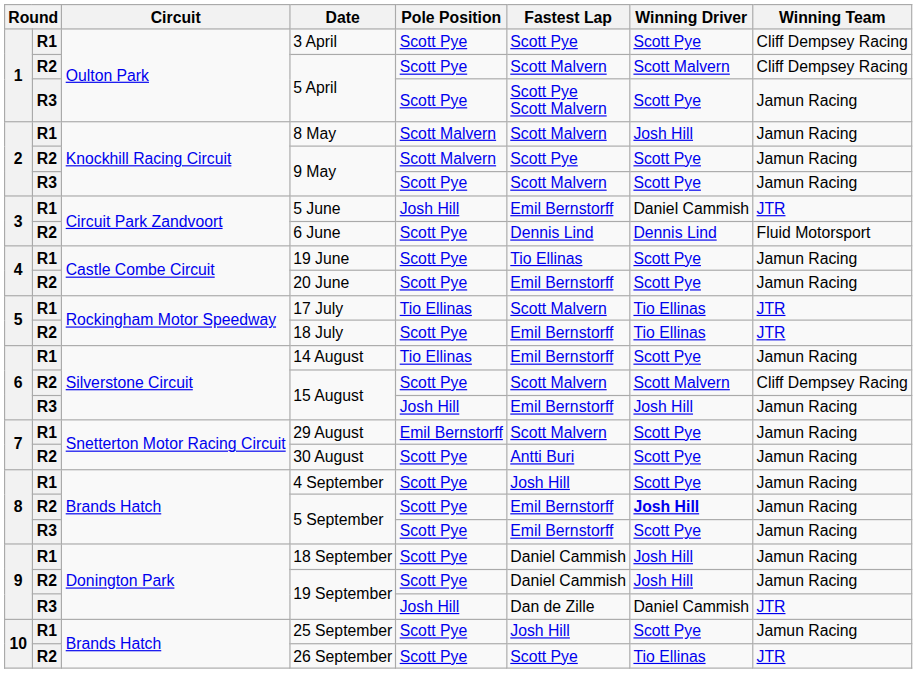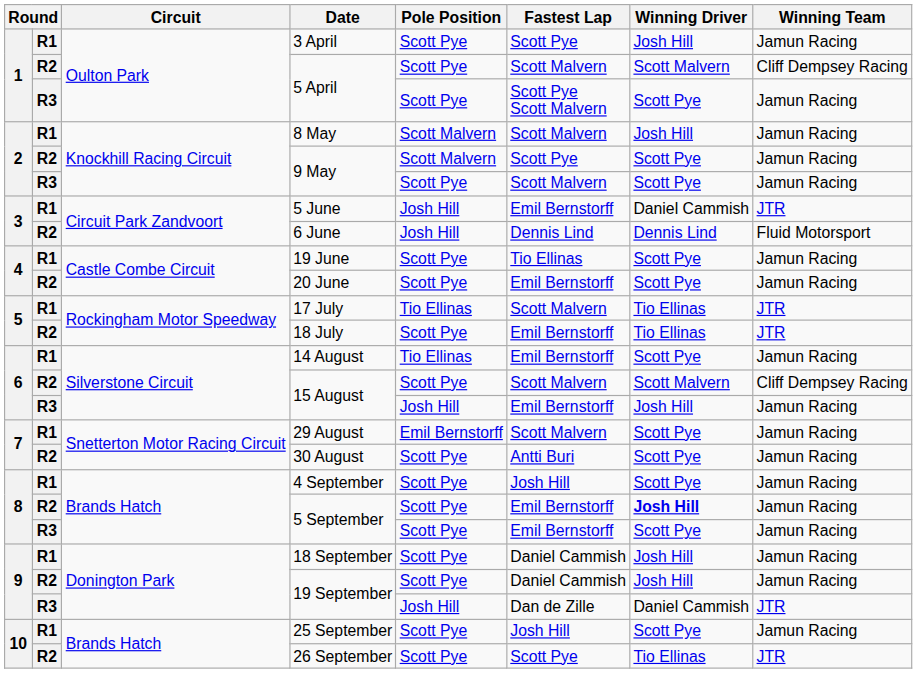 <table class="wikitable" style="font-size: 85%">
 <tr>
 <th colspan=2>Round</th>
 <th>Circuit</th>
 <th>Date</th>
 <th>Pole Position</th>
 <th>Fastest Lap</th>
 <th>Winning Driver</th>
 <th>Winning Team</th>
 </tr>
 <tr>
 <th rowspan=3>1</th>
 <th>R1</th>
 <td rowspan=3> <a href='#'>Oulton Park</a></td>
 <td>3 April</td>
 <td> <a href='#'>Scott Pye</a></td>
 <td> <a href='#'>Scott Pye</a></td>
-<td> <a href='#'>Scott Pye</a></td>
-<td> Cliff Dempsey Racing</td>
+<td> <a href='#'>Josh Hill</a></td>
+<td> Jamun Racing</td>
 </tr>
 <tr>
 <th>R2</th>
 <td rowspan=2>5 April</td>
 <td> <a href='#'>Scott Pye</a></td>
 <td> <a href='#'>Scott Malvern</a></td>
 <td> <a href='#'>Scott Malvern</a></td>
 <td> Cliff Dempsey Racing</td>
 </tr>
 <tr>
 <th>R3</th>
 <td> <a href='#'>Scott Pye</a></td>
 <td> <a href='#'>Scott Pye</a><br> <a href='#'>Scott Malvern</a></td>
 <td> <a href='#'>Scott Pye</a></td>
 <td> Jamun Racing</td>
 </tr>
 <tr>
 <th rowspan=3>2</th>
 <th>R1</th>
 <td rowspan=3> <a href='#'>Knockhill Racing Circuit</a></td>
 <td>8 May</td>
 <td> <a href='#'>Scott Malvern</a></td>
 <td> <a href='#'>Scott Malvern</a></td>
 <td> <a href='#'>Josh Hill</a></td>
 <td> Jamun Racing</td>
 </tr>
 <tr>
 <th>R2</th>
 <td rowspan=2>9 May</td>
 <td> <a href='#'>Scott Malvern</a></td>
 <td> <a href='#'>Scott Pye</a></td>
 <td> <a href='#'>Scott Pye</a></td>
 <td> Jamun Racing</td>
 </tr>
 <tr>
 <th>R3</th>
 <td> <a href='#'>Scott Pye</a></td>
 <td> <a href='#'>Scott Malvern</a></td>
 <td> <a href='#'>Scott Pye</a></td>
 <td> Jamun Racing</td>
 </tr>
 <tr>
 <th rowspan=2>3</th>
 <th>R1</th>
 <td rowspan=2> <a href='#'>Circuit Park Zandvoort</a></td>
 <td>5 June</td>
 <td> <a href='#'>Josh Hill</a></td>
 <td> <a href='#'>Emil Bernstorff</a></td>
 <td> Daniel Cammish</td>
 <td> <a href='#'>JTR</a></td>
 </tr>
 <tr>
 <th>R2</th>
 <td>6 June</td>
-<td> <a href='#'>Scott Pye</a></td>
+<td> <a href='#'>Josh Hill</a></td>
 <td> <a href='#'>Dennis Lind</a></td>
 <td> <a href='#'>Dennis Lind</a></td>
 <td> Fluid Motorsport</td>
 </tr>
 <tr>
 <th rowspan=2>4</th>
 <th>R1</th>
 <td rowspan=2> <a href='#'>Castle Combe Circuit</a></td>
 <td>19 June</td>
 <td> <a href='#'>Scott Pye</a></td>
 <td> <a href='#'>Tio Ellinas</a></td>
 <td> <a href='#'>Scott Pye</a></td>
 <td> Jamun Racing</td>
 </tr>
 <tr>
 <th>R2</th>
 <td>20 June</td>
 <td> <a href='#'>Scott Pye</a></td>
 <td> <a href='#'>Emil Bernstorff</a></td>
 <td> <a href='#'>Scott Pye</a></td>
 <td> Jamun Racing</td>
 </tr>
 <tr>
 <th rowspan=2>5</th>
 <th>R1</th>
 <td rowspan=2> <a href='#'>Rockingham Motor Speedway</a></td>
 <td>17 July</td>
 <td> <a href='#'>Tio Ellinas</a></td>
 <td> <a href='#'>Scott Malvern</a></td>
 <td> <a href='#'>Tio Ellinas</a></td>
 <td> <a href='#'>JTR</a></td>
 </tr>
 <tr>
 <th>R2</th>
 <td>18 July</td>
 <td> <a href='#'>Scott Pye</a></td>
 <td> <a href='#'>Emil Bernstorff</a></td>
 <td> <a href='#'>Tio Ellinas</a></td>
 <td> <a href='#'>JTR</a></td>
 </tr>
 <tr>
 <th rowspan=3>6</th>
 <th>R1</th>
 <td rowspan=3> <a href='#'>Silverstone Circuit</a></td>
 <td>14 August</td>
 <td> <a href='#'>Tio Ellinas</a></td>
 <td> <a href='#'>Emil Bernstorff</a></td>
 <td> <a href='#'>Scott Pye</a></td>
 <td> Jamun Racing</td>
 </tr>
 <tr>
 <th>R2</th>
 <td rowspan=2>15 August</td>
 <td> <a href='#'>Scott Pye</a></td>
 <td> <a href='#'>Scott Malvern</a></td>
 <td> <a href='#'>Scott Malvern</a></td>
 <td> Cliff Dempsey Racing</td>
 </tr>
 <tr>
 <th>R3</th>
 <td> <a href='#'>Josh Hill</a></td>
 <td> <a href='#'>Emil Bernstorff</a></td>
 <td> <a href='#'>Josh Hill</a></td>
 <td> Jamun Racing</td>
 </tr>
 <tr>
 <th rowspan=2>7</th>
 <th>R1</th>
 <td rowspan=2> <a href='#'>Snetterton Motor Racing Circuit</a></td>
 <td>29 August</td>
 <td> <a href='#'>Emil Bernstorff</a></td>
 <td> <a href='#'>Scott Malvern</a></td>
 <td> <a href='#'>Scott Pye</a></td>
 <td> Jamun Racing</td>
 </tr>
 <tr>
 <th>R2</th>
 <td>30 August</td>
 <td> <a href='#'>Scott Pye</a></td>
 <td> <a href='#'>Antti Buri</a></td>
 <td> <a href='#'>Scott Pye</a></td>
 <td> Jamun Racing</td>
 </tr>
 <tr>
 <th rowspan=3>8</th>
 <th>R1</th>
 <td rowspan=3> <a href='#'>Brands Hatch</a></td>
 <td>4 September</td>
 <td> <a href='#'>Scott Pye</a></td>
 <td> <a href='#'>Josh Hill</a></td>
 <td> <a href='#'>Scott Pye</a></td>
 <td> Jamun Racing</td>
 </tr>
 <tr>
 <th>R2</th>
 <td rowspan=2>5 September</td>
 <td> <a href='#'>Scott Pye</a></td>
 <td> <a href='#'>Emil Bernstorff</a></td>
 <td><strong> <a href='#'>Josh Hill</a></strong></td>
 <td> Jamun Racing</td>
 </tr>
 <tr>
 <th>R3</th>
 <td> <a href='#'>Scott Pye</a></td>
 <td> <a href='#'>Emil Bernstorff</a></td>
 <td> <a href='#'>Scott Pye</a></td>
 <td> Jamun Racing</td>
 </tr>
 <tr>
 <th rowspan=3>9</th>
 <th>R1</th>
 <td rowspan=3> <a href='#'>Donington Park</a></td>
 <td>18 September</td>
 <td> <a href='#'>Scott Pye</a></td>
 <td> Daniel Cammish</td>
 <td> <a href='#'>Josh Hill</a></td>
 <td> Jamun Racing</td>
 </tr>
 <tr>
 <th>R2</th>
 <td rowspan=2>19 September</td>
 <td> <a href='#'>Scott Pye</a></td>
 <td> Daniel Cammish</td>
 <td> <a href='#'>Josh Hill</a></td>
 <td> Jamun Racing</td>
 </tr>
 <tr>
 <th>R3</th>
 <td> <a href='#'>Josh Hill</a></td>
 <td> Dan de Zille</td>
 <td> Daniel Cammish</td>
 <td> <a href='#'>JTR</a></td>
 </tr>
 <tr>
 <th rowspan=2>10</th>
 <th>R1</th>
 <td rowspan=2> <a href='#'>Brands Hatch</a></td>
 <td>25 September</td>
 <td> <a href='#'>Scott Pye</a></td>
 <td> <a href='#'>Josh Hill</a></td>
 <td> <a href='#'>Scott Pye</a></td>
 <td> Jamun Racing</td>
 </tr>
 <tr>
 <th>R2</th>
 <td>26 September</td>
 <td> <a href='#'>Scott Pye</a></td>
 <td> <a href='#'>Scott Pye</a></td>
 <td> <a href='#'>Tio Ellinas</a></td>
 <td> <a href='#'>JTR</a></td>
 </tr>
 </table>
